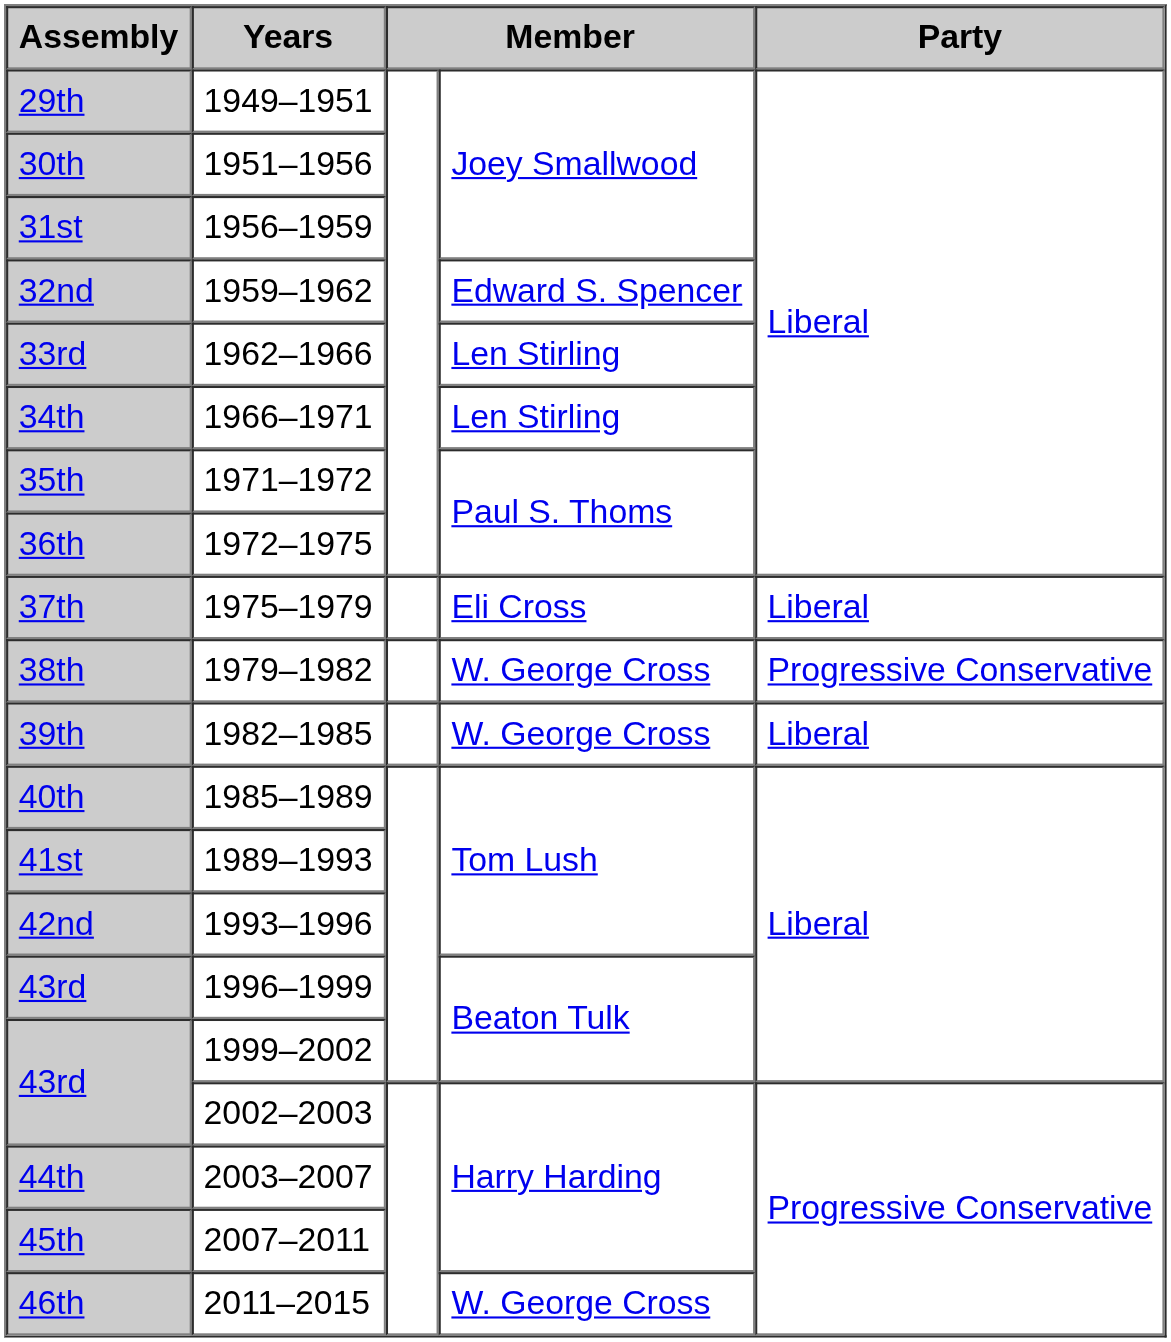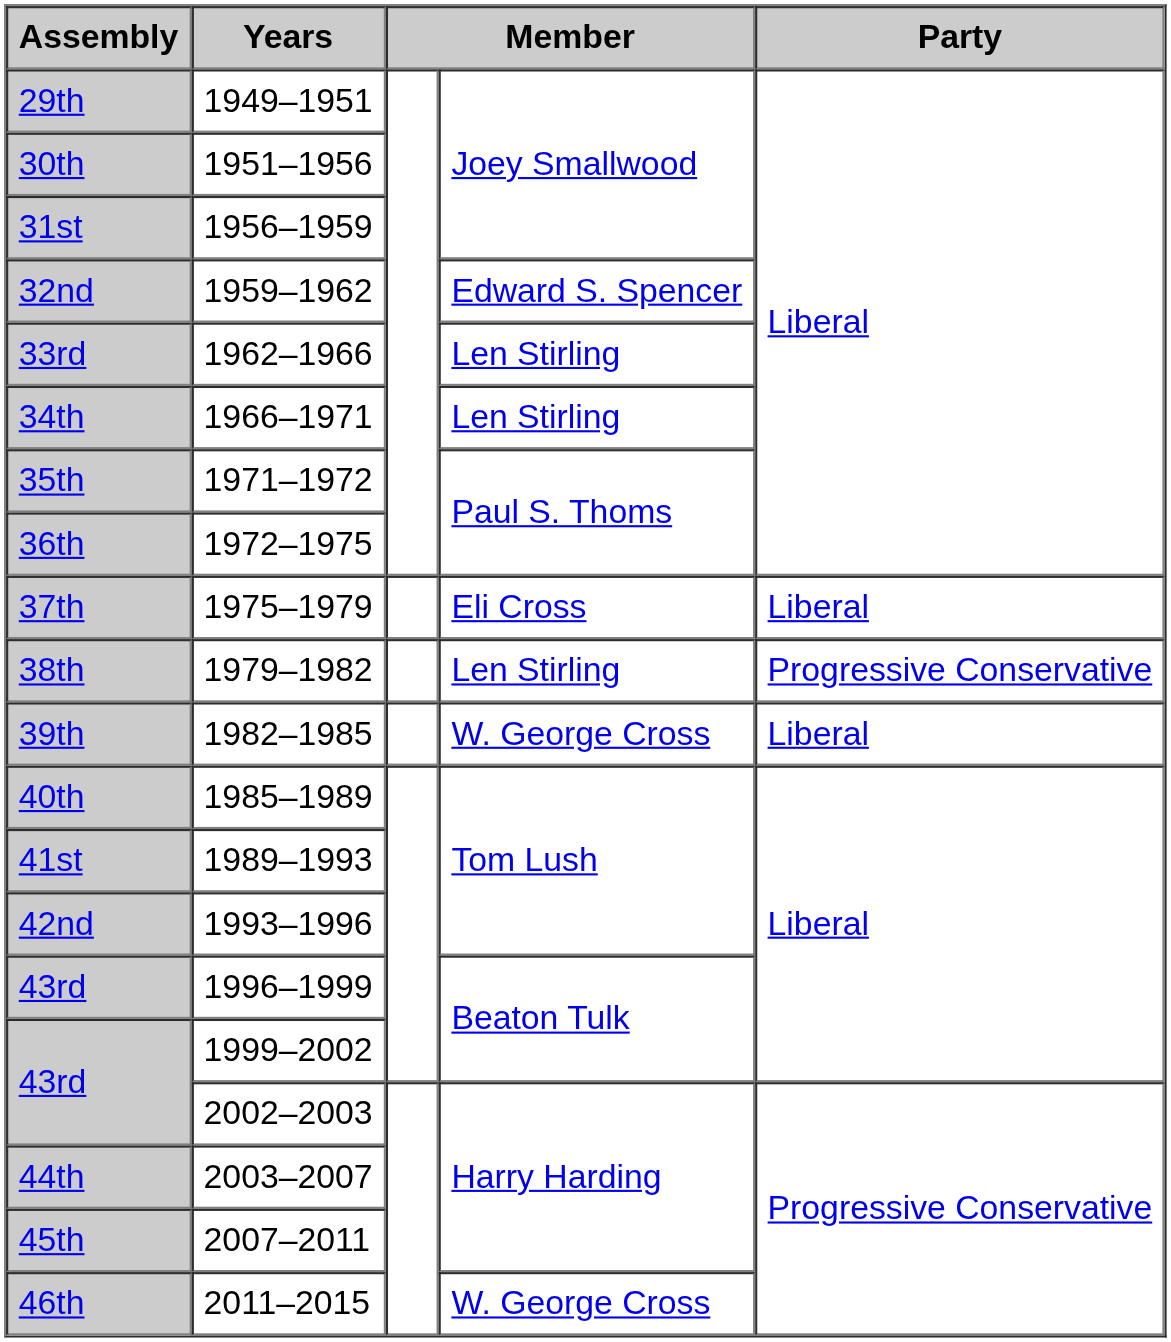 <table border=1 cellpadding=5 cellspacing=0>
 <tr bgcolor="CCCCCC">
 <th>Assembly</th>
 <th>Years</th>
 <th colspan="2">Member</th>
 <th>Party</th>
 </tr>
 <tr>
 <td bgcolor="CCCCCC"><a href='#'>29th</a></td>
 <td>1949–1951</td>
 <td rowspan=8 >   </td>
 <td rowspan=3><a href='#'>Joey Smallwood</a></td>
 <td rowspan=8><a href='#'>Liberal</a></td>
 </tr>
 <tr>
 <td bgcolor="CCCCCC"><a href='#'>30th</a></td>
 <td>1951–1956</td>
 </tr>
 <tr>
 <td bgcolor="CCCCCC"><a href='#'>31st</a></td>
 <td>1956–1959</td>
 </tr>
 <tr>
 <td bgcolor="CCCCCC"><a href='#'>32nd</a></td>
 <td>1959–1962</td>
 <td><a href='#'>Edward S. Spencer</a></td>
 </tr>
 <tr>
 <td bgcolor="CCCCCC"><a href='#'>33rd</a></td>
 <td>1962–1966</td>
 <td rowspan=1><a href='#'>Len Stirling</a></td>
 </tr>
 <tr>
 <td bgcolor="CCCCCC"><a href='#'>34th</a></td>
 <td>1966–1971</td>
 <td rowspan=1><a href='#'>Len Stirling</a></td>
 </tr>
 <tr>
 <td bgcolor="CCCCCC"><a href='#'>35th</a></td>
 <td>1971–1972</td>
 <td rowspan=2><a href='#'>Paul S. Thoms</a></td>
 </tr>
 <tr>
 <td bgcolor="CCCCCC"><a href='#'>36th</a></td>
 <td>1972–1975</td>
 </tr>
 <tr>
 <td bgcolor="CCCCCC"><a href='#'>37th</a></td>
 <td>1975–1979</td>
 <td rowspan=1 >   </td>
 <td><a href='#'>Eli Cross</a></td>
 <td rowspan=1><a href='#'>Liberal</a></td>
 </tr>
 <tr>
 <td bgcolor="CCCCCC"><a href='#'>38th</a></td>
 <td>1979–1982</td>
 <td rowspan=1 >   </td>
-<td rowspan=1><a href='#'>W. George Cross</a></td>
+<td rowspan=1><a href='#'>Len Stirling</a></td>
 <td rowspan=1><a href='#'>Progressive Conservative</a></td>
 </tr>
 <tr>
 <td bgcolor="CCCCCC"><a href='#'>39th</a></td>
 <td>1982–1985</td>
 <td rowspan=1 >   </td>
 <td rowspan=1><a href='#'>W. George Cross</a></td>
 <td rowspan=1><a href='#'>Liberal</a></td>
 </tr>
 <tr>
 <td bgcolor="CCCCCC"><a href='#'>40th</a></td>
 <td>1985–1989</td>
 <td rowspan=5 >   </td>
 <td rowspan=3><a href='#'>Tom Lush</a></td>
 <td rowspan=5><a href='#'>Liberal</a></td>
 </tr>
 <tr>
 <td bgcolor="CCCCCC"><a href='#'>41st</a></td>
 <td>1989–1993</td>
 </tr>
 <tr>
 <td bgcolor="CCCCCC"><a href='#'>42nd</a></td>
 <td>1993–1996</td>
 </tr>
 <tr>
 <td bgcolor="CCCCCC"><a href='#'>43rd</a></td>
 <td>1996–1999</td>
 <td rowspan=2><a href='#'>Beaton Tulk</a></td>
 </tr>
 <tr>
 <td rowspan=2 bgcolor="CCCCCC"><a href='#'>43rd</a></td>
 <td>1999–2002</td>
 </tr>
 <tr>
 <td>2002–2003</td>
 <td rowspan=4 >   </td>
 <td rowspan=3><a href='#'>Harry Harding</a></td>
 <td rowspan=4><a href='#'>Progressive Conservative</a></td>
 </tr>
 <tr>
 <td bgcolor="CCCCCC"><a href='#'>44th</a></td>
 <td>2003–2007</td>
 </tr>
 <tr>
 <td bgcolor="CCCCCC"><a href='#'>45th</a></td>
 <td>2007–2011</td>
 </tr>
 <tr>
 <td bgcolor="CCCCCC"><a href='#'>46th</a></td>
 <td>2011–2015</td>
 <td rowspan=1><a href='#'>W. George Cross</a></td>
 </tr>
 <tr>
 </tr>
 </table>
